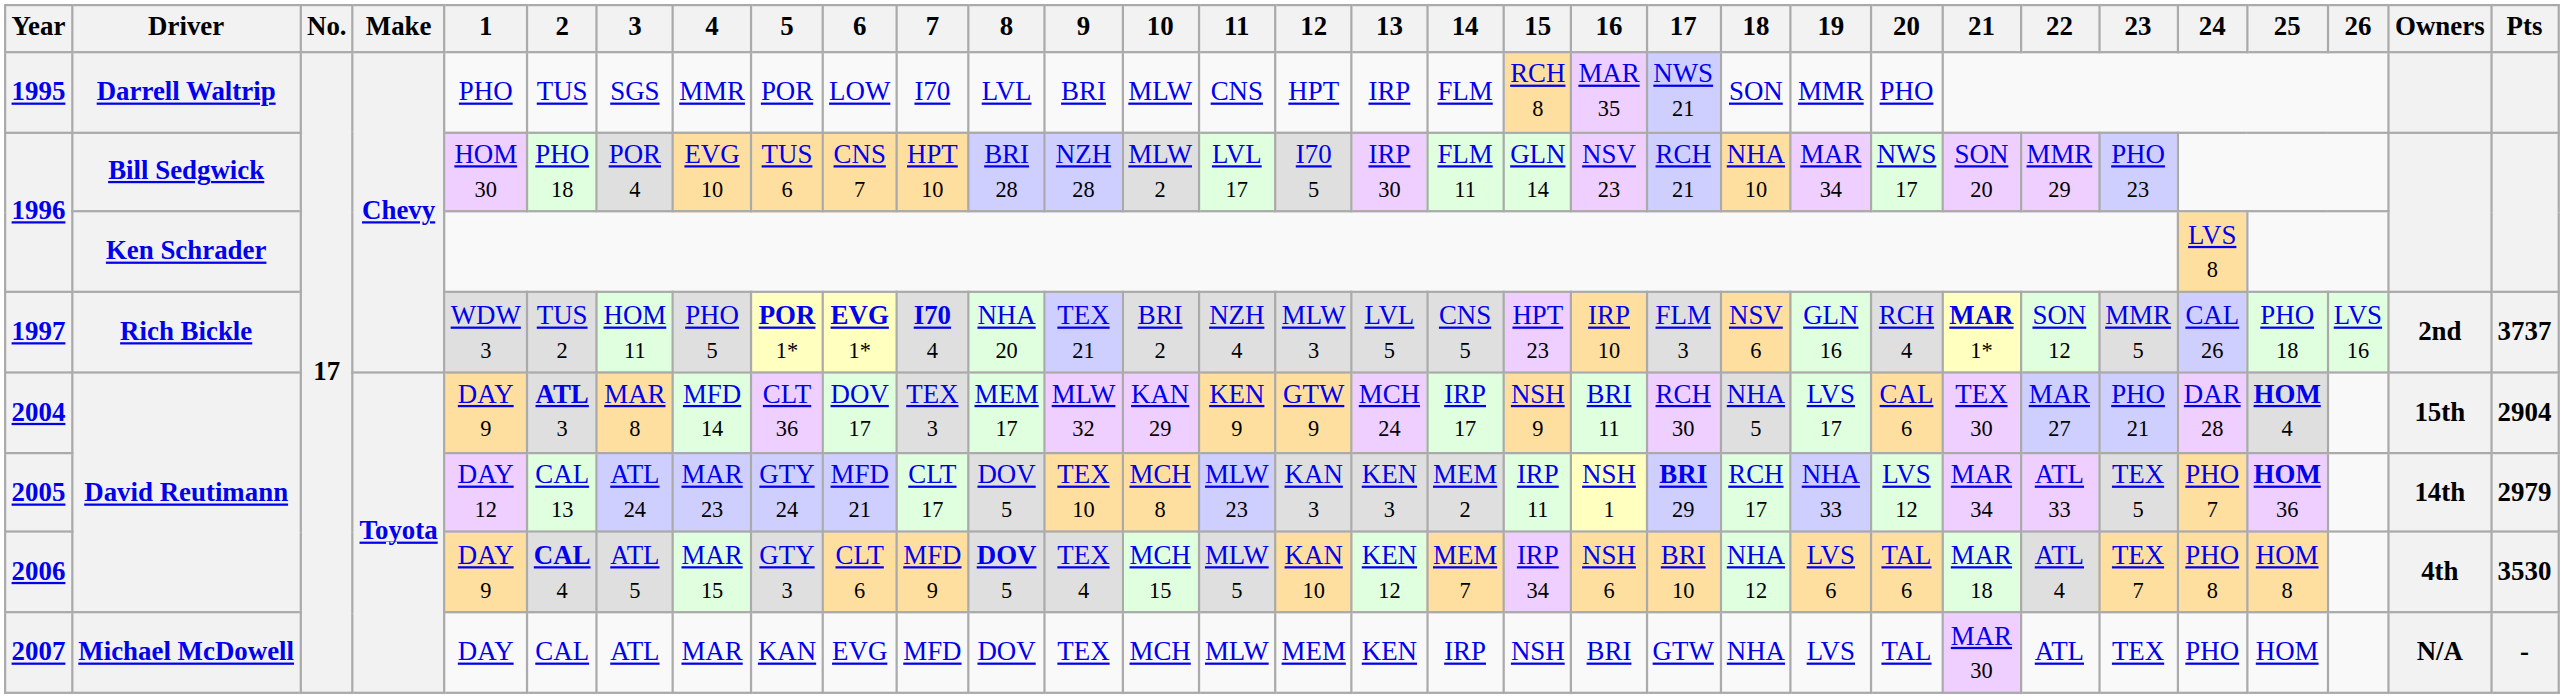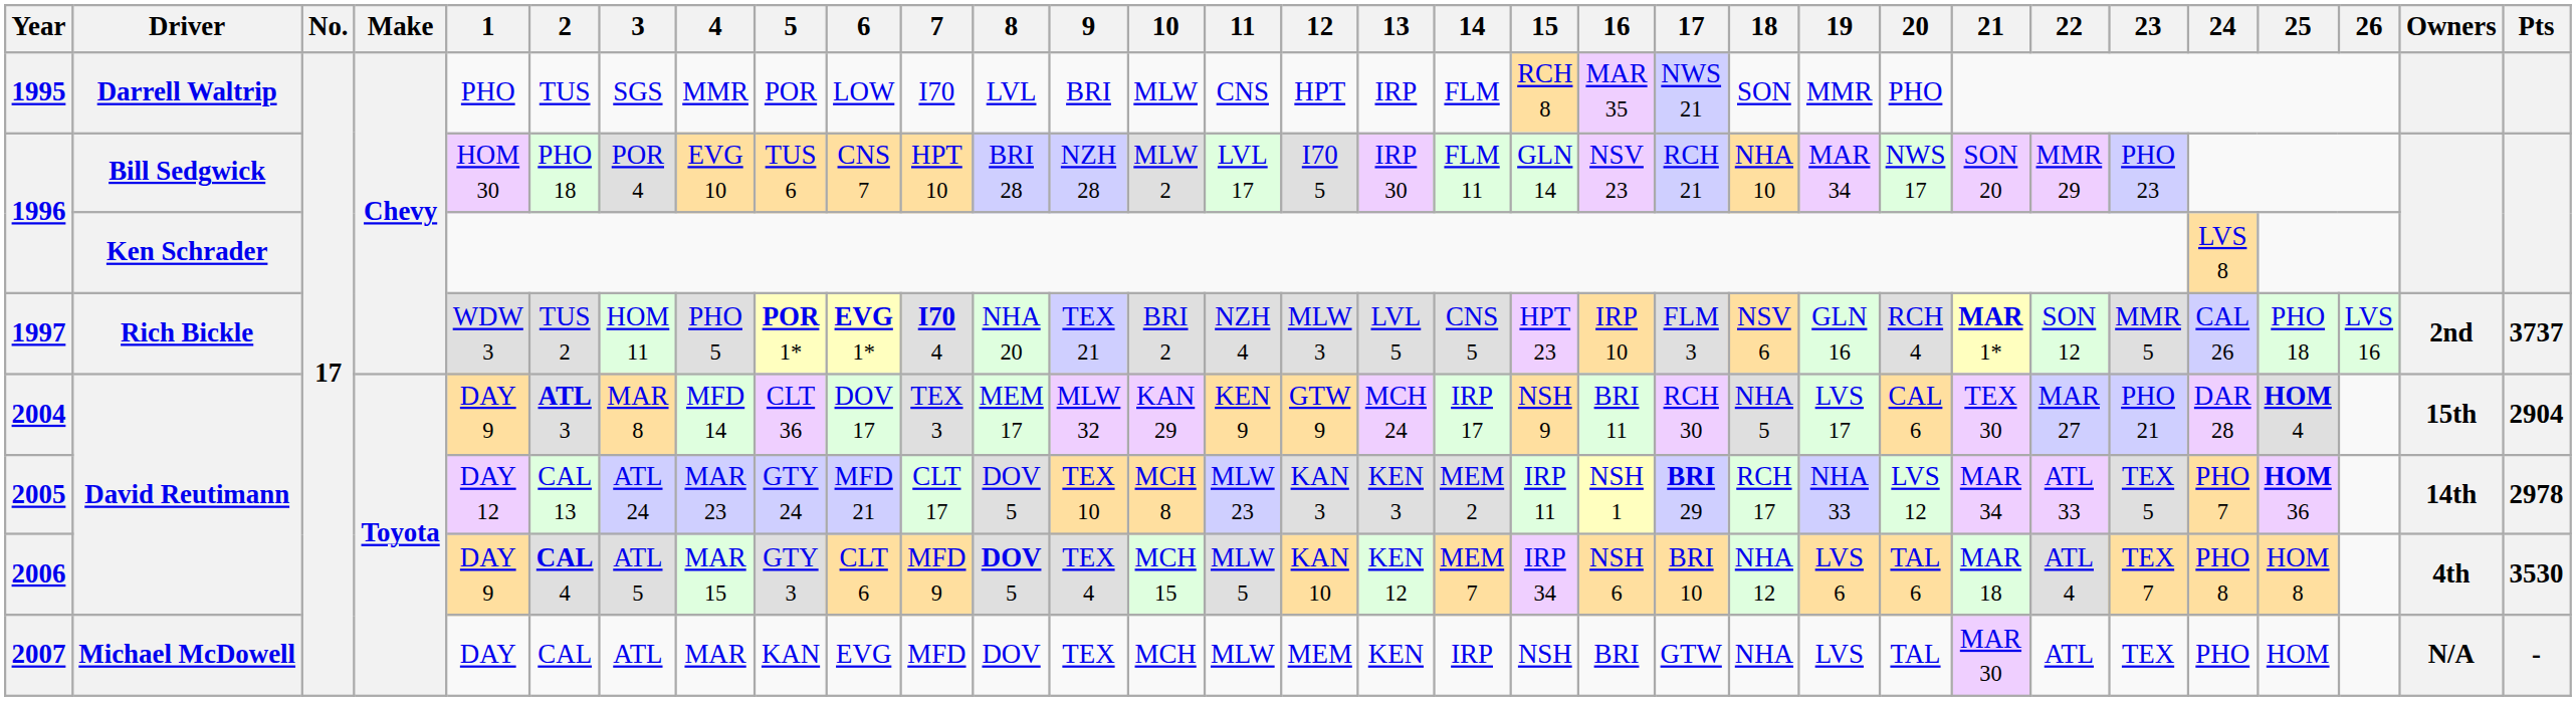 <table class="wikitable" style="text-align:center; font-size:75%">
 <tr>
 <th>Year</th>
 <th>Driver</th>
 <th>No.</th>
 <th>Make</th>
 <th>1</th>
 <th>2</th>
 <th>3</th>
 <th>4</th>
 <th>5</th>
 <th>6</th>
 <th>7</th>
 <th>8</th>
 <th>9</th>
 <th>10</th>
 <th>11</th>
 <th>12</th>
 <th>13</th>
 <th>14</th>
 <th>15</th>
 <th>16</th>
 <th>17</th>
 <th>18</th>
 <th>19</th>
 <th>20</th>
 <th>21</th>
 <th>22</th>
 <th>23</th>
 <th>24</th>
 <th>25</th>
 <th>26</th>
 <th>Owners</th>
 <th>Pts</th>
 </tr>
 <tr>
 <th><a href='#'>1995</a></th>
 <th><a href='#'>Darrell Waltrip</a></th>
 <th rowspan=8>17</th>
 <th rowspan=4><a href='#'>Chevy</a></th>
 <td><a href='#'>PHO</a></td>
 <td><a href='#'>TUS</a></td>
 <td><a href='#'>SGS</a></td>
 <td><a href='#'>MMR</a></td>
 <td><a href='#'>POR</a></td>
 <td><a href='#'>LOW</a></td>
 <td><a href='#'>I70</a></td>
 <td><a href='#'>LVL</a></td>
 <td><a href='#'>BRI</a></td>
 <td><a href='#'>MLW</a></td>
 <td><a href='#'>CNS</a></td>
 <td><a href='#'>HPT</a></td>
 <td><a href='#'>IRP</a></td>
 <td><a href='#'>FLM</a></td>
 <td style="background:#FFDF9F;"><a href='#'>RCH</a><br><small>8</small></td>
 <td style="background:#EFCFFF;"><a href='#'>MAR</a><br><small>35</small></td>
 <td style="background:#CFCFFF;"><a href='#'>NWS</a><br><small>21</small></td>
 <td><a href='#'>SON</a></td>
 <td><a href='#'>MMR</a></td>
 <td><a href='#'>PHO</a></td>
 <td colspan=6></td>
 <th></th>
 <th></th>
 </tr>
 <tr>
 <th rowspan=2><a href='#'>1996</a></th>
 <th><a href='#'>Bill Sedgwick</a></th>
 <td style="background:#EFCFFF;"><a href='#'>HOM</a><br><small>30</small></td>
 <td style="background:#DFFFDF;"><a href='#'>PHO</a><br><small>18</small></td>
 <td style="background:#DFDFDF;"><a href='#'>POR</a><br><small>4</small></td>
 <td style="background:#FFDF9F;"><a href='#'>EVG</a><br><small>10</small></td>
 <td style="background:#FFDF9F;"><a href='#'>TUS</a><br><small>6</small></td>
 <td style="background:#FFDF9F;"><a href='#'>CNS</a><br><small>7</small></td>
 <td style="background:#FFDF9F;"><a href='#'>HPT</a><br><small>10</small></td>
 <td style="background:#CFCFFF;"><a href='#'>BRI</a><br><small>28</small></td>
 <td style="background:#CFCFFF;"><a href='#'>NZH</a><br><small>28</small></td>
 <td style="background:#DFDFDF;"><a href='#'>MLW</a><br><small>2</small></td>
 <td style="background:#DFFFDF;"><a href='#'>LVL</a><br><small>17</small></td>
 <td style="background:#DFDFDF;"><a href='#'>I70</a><br><small>5</small></td>
 <td style="background:#EFCFFF;"><a href='#'>IRP</a><br><small>30</small></td>
 <td style="background:#DFFFDF;"><a href='#'>FLM</a><br><small>11</small></td>
 <td style="background:#DFFFDF;"><a href='#'>GLN</a><br><small>14</small></td>
 <td style="background:#EFCFFF;"><a href='#'>NSV</a><br><small>23</small></td>
 <td style="background:#CFCFFF;"><a href='#'>RCH</a><br><small>21</small></td>
 <td style="background:#FFDF9F;"><a href='#'>NHA</a><br><small>10</small></td>
 <td style="background:#EFCFFF;"><a href='#'>MAR</a><br><small>34</small></td>
 <td style="background:#DFFFDF;"><a href='#'>NWS</a><br><small>17</small></td>
 <td style="background:#EFCFFF;"><a href='#'>SON</a><br><small>20</small></td>
 <td style="background:#EFCFFF;"><a href='#'>MMR</a><br><small>29</small></td>
 <td style="background:#CFCFFF;"><a href='#'>PHO</a><br><small>23</small></td>
 <td colspan=3></td>
 <th rowspan=2></th>
 <th rowspan=2></th>
 </tr>
 <tr>
 <th><a href='#'>Ken Schrader</a></th>
 <td colspan=23></td>
 <td style="background:#FFDF9F;"><a href='#'>LVS</a><br><small>8</small></td>
 <td colspan=2></td>
 </tr>
 <tr>
 <th><a href='#'>1997</a></th>
 <th><a href='#'>Rich Bickle</a></th>
 <td style="background:#DFDFDF;"><a href='#'>WDW</a><br><small>3</small></td>
 <td style="background:#DFDFDF;"><a href='#'>TUS</a><br><small>2</small></td>
 <td style="background:#DFFFDF;"><a href='#'>HOM</a><br><small>11</small></td>
 <td style="background:#DFDFDF;"><a href='#'>PHO</a><br><small>5</small></td>
 <td style="background:#FFFFBF;"><strong><a href='#'>POR</a></strong><br><small>1*</small></td>
 <td style="background:#FFFFBF;"><strong><a href='#'>EVG</a></strong><br><small>1*</small></td>
 <td style="background:#DFDFDF;"><strong><a href='#'>I70</a></strong><br><small>4</small></td>
 <td style="background:#DFFFDF;"><a href='#'>NHA</a><br><small>20</small></td>
 <td style="background:#CFCFFF;"><a href='#'>TEX</a><br><small>21</small></td>
 <td style="background:#DFDFDF;"><a href='#'>BRI</a><br><small>2</small></td>
 <td style="background:#DFDFDF;"><a href='#'>NZH</a><br><small>4</small></td>
 <td style="background:#DFDFDF;"><a href='#'>MLW</a><br><small>3</small></td>
 <td style="background:#DFDFDF;"><a href='#'>LVL</a><br><small>5</small></td>
 <td style="background:#DFDFDF;"><a href='#'>CNS</a><br><small>5</small></td>
 <td style="background:#EFCFFF;"><a href='#'>HPT</a><br><small>23</small></td>
 <td style="background:#FFDF9F;"><a href='#'>IRP</a><br><small>10</small></td>
 <td style="background:#DFDFDF;"><a href='#'>FLM</a><br><small>3</small></td>
 <td style="background:#FFDF9F;"><a href='#'>NSV</a><br><small>6</small></td>
 <td style="background:#DFFFDF;"><a href='#'>GLN</a><br><small>16</small></td>
 <td style="background:#DFDFDF;"><a href='#'>RCH</a><br><small>4</small></td>
 <td style="background:#FFFFBF;"><strong><a href='#'>MAR</a></strong><br><small>1*</small></td>
 <td style="background:#DFFFDF;"><a href='#'>SON</a><br><small>12</small></td>
 <td style="background:#DFDFDF;"><a href='#'>MMR</a><br><small>5</small></td>
 <td style="background:#CFCFFF;"><a href='#'>CAL</a><br><small>26</small></td>
 <td style="background:#DFFFDF;"><a href='#'>PHO</a><br><small>18</small></td>
 <td style="background:#DFFFDF;"><a href='#'>LVS</a><br><small>16</small></td>
 <th>2nd</th>
 <th>3737</th>
 </tr>
 <tr>
 <th><a href='#'>2004</a></th>
 <th rowspan=3><a href='#'>David Reutimann</a></th>
 <th rowspan=4><a href='#'>Toyota</a></th>
 <td style="background:#FFDF9F;"><a href='#'>DAY</a><br><small>9</small></td>
 <td style="background:#DFDFDF;"><strong><a href='#'>ATL</a></strong><br><small>3</small></td>
 <td style="background:#FFDF9F;"><a href='#'>MAR</a><br><small>8</small></td>
 <td style="background:#DFFFDF;"><a href='#'>MFD</a><br><small>14</small></td>
 <td style="background:#EFCFFF;"><a href='#'>CLT</a><br><small>36</small></td>
 <td style="background:#DFFFDF;"><a href='#'>DOV</a><br><small>17</small></td>
 <td style="background:#DFDFDF;"><a href='#'>TEX</a><br><small>3</small></td>
 <td style="background:#DFFFDF;"><a href='#'>MEM</a><br><small>17</small></td>
 <td style="background:#EFCFFF;"><a href='#'>MLW</a><br><small>32</small></td>
 <td style="background:#EFCFFF;"><a href='#'>KAN</a><br><small>29</small></td>
 <td style="background:#FFDF9F;"><a href='#'>KEN</a><br><small>9</small></td>
 <td style="background:#FFDF9F;"><a href='#'>GTW</a><br><small>9</small></td>
 <td style="background:#EFCFFF;"><a href='#'>MCH</a><br><small>24</small></td>
 <td style="background:#DFFFDF;"><a href='#'>IRP</a><br><small>17</small></td>
 <td style="background:#FFDF9F;"><a href='#'>NSH</a><br><small>9</small></td>
 <td style="background:#DFFFDF;"><a href='#'>BRI</a><br><small>11</small></td>
 <td style="background:#EFCFFF;"><a href='#'>RCH</a><br><small>30</small></td>
 <td style="background:#DFDFDF;"><a href='#'>NHA</a><br><small>5</small></td>
 <td style="background:#DFFFDF;"><a href='#'>LVS</a><br><small>17</small></td>
 <td style="background:#FFDF9F;"><a href='#'>CAL</a><br><small>6</small></td>
 <td style="background:#EFCFFF;"><a href='#'>TEX</a><br><small>30</small></td>
 <td style="background:#CFCFFF;"><a href='#'>MAR</a><br><small>27</small></td>
 <td style="background:#CFCFFF;"><a href='#'>PHO</a><br><small>21</small></td>
 <td style="background:#EFCFFF;"><a href='#'>DAR</a><br><small>28</small></td>
 <td style="background:#DFDFDF;"><strong><a href='#'>HOM</a></strong><br><small>4</small></td>
 <td></td>
 <th>15th</th>
 <th>2904</th>
 </tr>
 <tr>
 <th><a href='#'>2005</a></th>
 <td style="background:#EFCFFF;"><a href='#'>DAY</a><br><small>12</small></td>
 <td style="background:#DFFFDF;"><a href='#'>CAL</a><br><small>13</small></td>
 <td style="background:#CFCFFF;"><a href='#'>ATL</a><br><small>24</small></td>
 <td style="background:#CFCFFF;"><a href='#'>MAR</a><br><small>23</small></td>
 <td style="background:#CFCFFF;"><a href='#'>GTY</a><br><small>24</small></td>
 <td style="background:#CFCFFF;"><a href='#'>MFD</a><br><small>21</small></td>
 <td style="background:#DFFFDF;"><a href='#'>CLT</a><br><small>17</small></td>
 <td style="background:#DFDFDF;"><a href='#'>DOV</a><br><small>5</small></td>
 <td style="background:#FFDF9F;"><a href='#'>TEX</a><br><small>10</small></td>
 <td style="background:#FFDF9F;"><a href='#'>MCH</a><br><small>8</small></td>
 <td style="background:#CFCFFF;"><a href='#'>MLW</a><br><small>23</small></td>
 <td style="background:#DFDFDF;"><a href='#'>KAN</a><br><small>3</small></td>
 <td style="background:#DFDFDF;"><a href='#'>KEN</a><br><small>3</small></td>
 <td style="background:#DFDFDF;"><a href='#'>MEM</a><br><small>2</small></td>
 <td style="background:#DFFFDF;"><a href='#'>IRP</a><br><small>11</small></td>
 <td style="background:#FFFFBF;"><a href='#'>NSH</a><br><small>1</small></td>
 <td style="background:#CFCFFF;"><strong><a href='#'>BRI</a></strong><br><small>29</small></td>
 <td style="background:#DFFFDF;"><a href='#'>RCH</a><br><small>17</small></td>
 <td style="background:#CFCFFF;"><a href='#'>NHA</a><br><small>33</small></td>
 <td style="background:#DFFFDF;"><a href='#'>LVS</a><br><small>12</small></td>
 <td style="background:#EFCFFF;"><a href='#'>MAR</a><br><small>34</small></td>
 <td style="background:#EFCFFF;"><a href='#'>ATL</a><br><small>33</small></td>
 <td style="background:#DFDFDF;"><a href='#'>TEX</a><br><small>5</small></td>
 <td style="background:#FFDF9F;"><a href='#'>PHO</a><br><small>7</small></td>
 <td style="background:#EFCFFF;"><strong><a href='#'>HOM</a></strong><br><small>36</small></td>
 <td></td>
 <th>14th</th>
-<th>2979</th>
+<th>2978</th>
 </tr>
 <tr>
 <th><a href='#'>2006</a></th>
 <td style="background:#FFDF9F;"><a href='#'>DAY</a><br><small>9</small></td>
 <td style="background:#DFDFDF;"><strong><a href='#'>CAL</a></strong><br><small>4</small></td>
 <td style="background:#DFDFDF;"><a href='#'>ATL</a><br><small>5</small></td>
 <td style="background:#DFFFDF;"><a href='#'>MAR</a><br><small>15</small></td>
 <td style="background:#DFDFDF;"><a href='#'>GTY</a><br><small>3</small></td>
 <td style="background:#FFDF9F;"><a href='#'>CLT</a><br><small>6</small></td>
 <td style="background:#FFDF9F;"><a href='#'>MFD</a><br><small>9</small></td>
 <td style="background:#DFDFDF;"><strong><a href='#'>DOV</a></strong><br><small>5</small></td>
 <td style="background:#DFDFDF;"><a href='#'>TEX</a><br><small>4</small></td>
 <td style="background:#DFFFDF;"><a href='#'>MCH</a><br><small>15</small></td>
 <td style="background:#DFDFDF;"><a href='#'>MLW</a><br><small>5</small></td>
 <td style="background:#FFDF9F;"><a href='#'>KAN</a><br><small>10</small></td>
 <td style="background:#DFFFDF;"><a href='#'>KEN</a><br><small>12</small></td>
 <td style="background:#FFDF9F;"><a href='#'>MEM</a><br><small>7</small></td>
 <td style="background:#EFCFFF;"><a href='#'>IRP</a><br><small>34</small></td>
 <td style="background:#FFDF9F;"><a href='#'>NSH</a><br><small>6</small></td>
 <td style="background:#FFDF9F;"><a href='#'>BRI</a><br><small>10</small></td>
 <td style="background:#DFFFDF;"><a href='#'>NHA</a><br><small>12</small></td>
 <td style="background:#FFDF9F;"><a href='#'>LVS</a><br><small>6</small></td>
 <td style="background:#FFDF9F;"><a href='#'>TAL</a><br><small>6</small></td>
 <td style="background:#DFFFDF;"><a href='#'>MAR</a><br><small>18</small></td>
 <td style="background:#DFDFDF;"><a href='#'>ATL</a><br><small>4</small></td>
 <td style="background:#FFDF9F;"><a href='#'>TEX</a><br><small>7</small></td>
 <td style="background:#FFDF9F;"><a href='#'>PHO</a><br><small>8</small></td>
 <td style="background:#FFDF9F;"><a href='#'>HOM</a><br><small>8</small></td>
 <td></td>
 <th>4th</th>
 <th>3530</th>
 </tr>
 <tr>
 <th><a href='#'>2007</a></th>
 <th><a href='#'>Michael McDowell</a></th>
 <td><a href='#'>DAY</a></td>
 <td><a href='#'>CAL</a></td>
 <td><a href='#'>ATL</a></td>
 <td><a href='#'>MAR</a></td>
 <td><a href='#'>KAN</a></td>
 <td><a href='#'>EVG</a></td>
 <td><a href='#'>MFD</a></td>
 <td><a href='#'>DOV</a></td>
 <td><a href='#'>TEX</a></td>
 <td><a href='#'>MCH</a></td>
 <td><a href='#'>MLW</a></td>
 <td><a href='#'>MEM</a></td>
 <td><a href='#'>KEN</a></td>
 <td><a href='#'>IRP</a></td>
 <td><a href='#'>NSH</a></td>
 <td><a href='#'>BRI</a></td>
 <td><a href='#'>GTW</a></td>
 <td><a href='#'>NHA</a></td>
 <td><a href='#'>LVS</a></td>
 <td><a href='#'>TAL</a></td>
 <td style="background:#EFCFFF;"><a href='#'>MAR</a><br><small>30</small></td>
 <td><a href='#'>ATL</a></td>
 <td><a href='#'>TEX</a></td>
 <td><a href='#'>PHO</a></td>
 <td><a href='#'>HOM</a></td>
 <td></td>
 <th>N/A</th>
 <th>-</th>
 </tr>
 </table>
